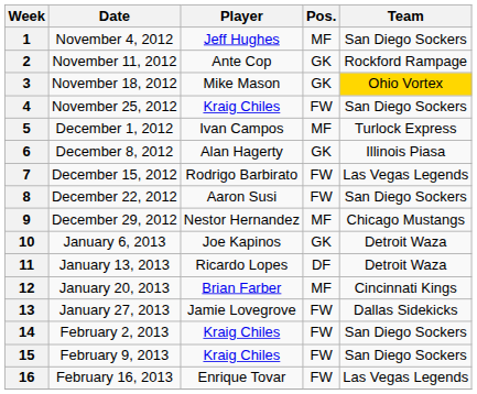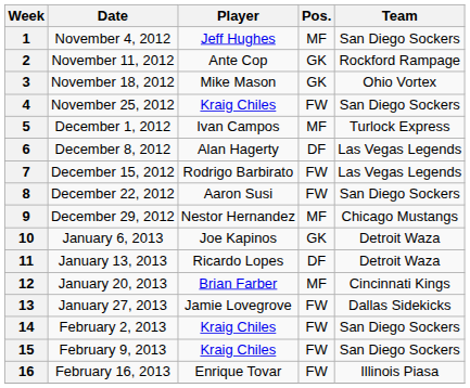 <table class="wikitable">
 <tr>
 <th>Week</th>
 <th>Date</th>
 <th>Player</th>
 <th>Pos.</th>
 <th>Team</th>
 </tr>
 <tr align="center">
 <th>1</th>
 <td>November 4, 2012</td>
 <td><a href='#'>Jeff Hughes</a></td>
 <td>MF</td>
 <td>San Diego Sockers</td>
 </tr>
 <tr align="center">
 <th>2</th>
 <td>November 11, 2012</td>
 <td>Ante Cop</td>
 <td>GK</td>
 <td>Rockford Rampage</td>
 </tr>
 <tr align="center">
 <th>3</th>
 <td>November 18, 2012</td>
 <td>Mike Mason</td>
 <td>GK</td>
-<td style="background: gold;">Ohio Vortex</td>
+<td>Ohio Vortex</td>
 </tr>
 <tr align="center">
 <th>4</th>
 <td>November 25, 2012</td>
 <td><a href='#'>Kraig Chiles</a></td>
 <td>FW</td>
 <td>San Diego Sockers</td>
 </tr>
 <tr align="center">
 <th>5</th>
 <td>December 1, 2012</td>
 <td>Ivan Campos</td>
 <td>MF</td>
 <td>Turlock Express</td>
 </tr>
 <tr align="center">
 <th>6</th>
 <td>December 8, 2012</td>
 <td>Alan Hagerty</td>
-<td>GK</td>
-<td>Illinois Piasa</td>
+<td>DF</td>
+<td>Las Vegas Legends</td>
 </tr>
 <tr align="center">
 <th>7</th>
 <td>December 15, 2012</td>
 <td>Rodrigo Barbirato</td>
 <td>FW</td>
 <td>Las Vegas Legends</td>
 </tr>
 <tr align="center">
 <th>8</th>
 <td>December 22, 2012</td>
 <td>Aaron Susi</td>
 <td>FW</td>
 <td>San Diego Sockers</td>
 </tr>
 <tr align="center">
 <th>9</th>
 <td>December 29, 2012</td>
 <td>Nestor Hernandez</td>
 <td>MF</td>
 <td>Chicago Mustangs</td>
 </tr>
 <tr align="center">
 <th>10</th>
 <td>January 6, 2013</td>
 <td>Joe Kapinos</td>
 <td>GK</td>
 <td>Detroit Waza</td>
 </tr>
 <tr align="center">
 <th>11</th>
 <td>January 13, 2013</td>
 <td>Ricardo Lopes</td>
 <td>DF</td>
 <td>Detroit Waza</td>
 </tr>
 <tr align="center">
 <th>12</th>
 <td>January 20, 2013</td>
 <td><a href='#'>Brian Farber</a></td>
 <td>MF</td>
 <td>Cincinnati Kings</td>
 </tr>
 <tr align="center">
 <th>13</th>
 <td>January 27, 2013</td>
 <td>Jamie Lovegrove</td>
 <td>FW</td>
 <td>Dallas Sidekicks</td>
 </tr>
 <tr align="center">
 <th>14</th>
 <td>February 2, 2013</td>
 <td><a href='#'>Kraig Chiles</a></td>
 <td>FW</td>
 <td>San Diego Sockers</td>
 </tr>
 <tr align="center">
 <th>15</th>
 <td>February 9, 2013</td>
 <td><a href='#'>Kraig Chiles</a></td>
 <td>FW</td>
 <td>San Diego Sockers</td>
 </tr>
 <tr align="center">
 <th>16</th>
 <td>February 16, 2013</td>
 <td>Enrique Tovar</td>
 <td>FW</td>
-<td>Las Vegas Legends</td>
+<td>Illinois Piasa</td>
 </tr>
 <tr align="center">
 </tr>
 </table>
